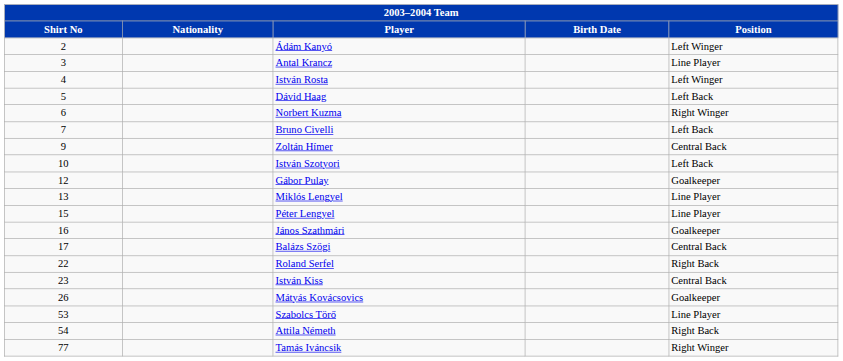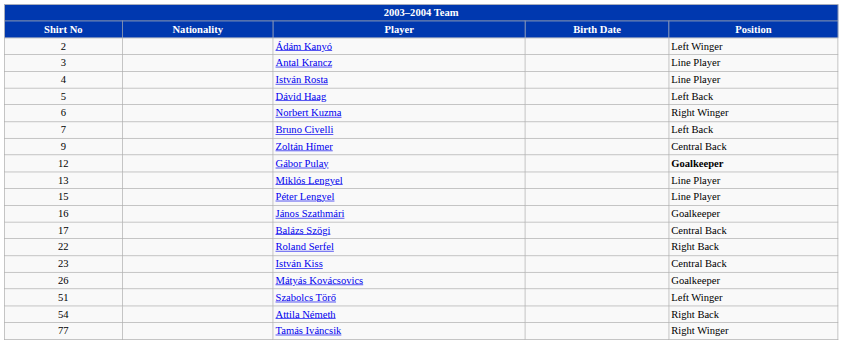 <table class="wikitable collapsible collapsed" style="width:100%">
 <tr>
 <th colspan=5 style="background-color:#0038af;color:#FFFFFF;text-align:center;"> <strong>2003–2004 Team</strong></th>
 </tr>
 <tr>
 <th style="color:#FFFFFF; background:#0038af">Shirt No</th>
 <th style="color:#FFFFFF; background:#0038af">Nationality</th>
 <th style="color:#FFFFFF; background:#0038af">Player</th>
 <th style="color:#FFFFFF; background:#0038af">Birth Date</th>
 <th style="color:#FFFFFF; background:#0038af">Position</th>
 </tr>
 <tr>
 <td align=center>2</td>
 <td></td>
 <td><a href='#'>Ádám Kanyó</a></td>
 <td></td>
 <td>Left Winger</td>
 </tr>
 <tr>
 <td align=center>3</td>
 <td></td>
 <td><a href='#'>Antal Krancz</a></td>
 <td></td>
 <td>Line Player</td>
 </tr>
 <tr>
 <td align=center>4</td>
 <td></td>
 <td><a href='#'>István Rosta</a></td>
 <td></td>
-<td>Left Winger</td>
+<td>Line Player</td>
 </tr>
 <tr>
 <td align=center>5</td>
 <td></td>
 <td><a href='#'>Dávid Haag</a></td>
 <td></td>
 <td>Left Back</td>
 </tr>
 <tr>
 <td align=center>6</td>
 <td></td>
 <td><a href='#'>Norbert Kuzma</a></td>
 <td></td>
 <td>Right Winger</td>
 </tr>
 <tr>
 <td align=center>7</td>
 <td></td>
 <td><a href='#'>Bruno Civelli</a></td>
 <td></td>
 <td>Left Back</td>
 </tr>
 <tr>
 <td align=center>9</td>
 <td></td>
 <td><a href='#'>Zoltán Hímer</a></td>
 <td></td>
 <td>Central Back</td>
 </tr>
 <tr>
-<td align=center>10</td>
-<td></td>
-<td><a href='#'>István Szotyori</a></td>
-<td></td>
-<td>Left Back</td>
-</tr>
-<tr>
 <td align=center>12</td>
 <td></td>
 <td><a href='#'>Gábor Pulay</a></td>
 <td></td>
-<td>Goalkeeper</td>
+<td><strong>Goalkeeper</strong></td>
 </tr>
 <tr>
 <td align=center>13</td>
 <td></td>
 <td><a href='#'>Miklós Lengyel</a></td>
 <td></td>
 <td>Line Player</td>
 </tr>
 <tr>
 <td align=center>15</td>
 <td></td>
 <td><a href='#'>Péter Lengyel</a></td>
 <td></td>
 <td>Line Player</td>
 </tr>
 <tr>
 <td align=center>16</td>
 <td></td>
 <td><a href='#'>János Szathmári</a></td>
 <td></td>
 <td>Goalkeeper</td>
 </tr>
 <tr>
 <td align=center>17</td>
 <td></td>
 <td><a href='#'>Balázs Szögi</a></td>
 <td></td>
 <td>Central Back</td>
 </tr>
 <tr>
 <td align=center>22</td>
 <td></td>
 <td><a href='#'>Roland Serfel</a></td>
 <td></td>
 <td>Right Back</td>
 </tr>
 <tr>
 <td align=center>23</td>
 <td></td>
 <td><a href='#'>István Kiss</a></td>
 <td></td>
 <td>Central Back</td>
 </tr>
 <tr>
 <td align=center>26</td>
 <td></td>
 <td><a href='#'>Mátyás Kovácsovics</a></td>
 <td></td>
 <td>Goalkeeper</td>
 </tr>
 <tr>
-<td align=center>53</td>
+<td align=center>51</td>
 <td></td>
 <td><a href='#'>Szabolcs Törő</a></td>
 <td></td>
-<td>Line Player</td>
+<td>Left Winger</td>
 </tr>
 <tr>
 <td align=center>54</td>
 <td></td>
 <td><a href='#'>Attila Németh</a></td>
 <td></td>
 <td>Right Back</td>
 </tr>
 <tr>
 <td align=center>77</td>
 <td></td>
 <td><a href='#'>Tamás Iváncsik</a></td>
 <td></td>
 <td>Right Winger</td>
 </tr>
 </table>
